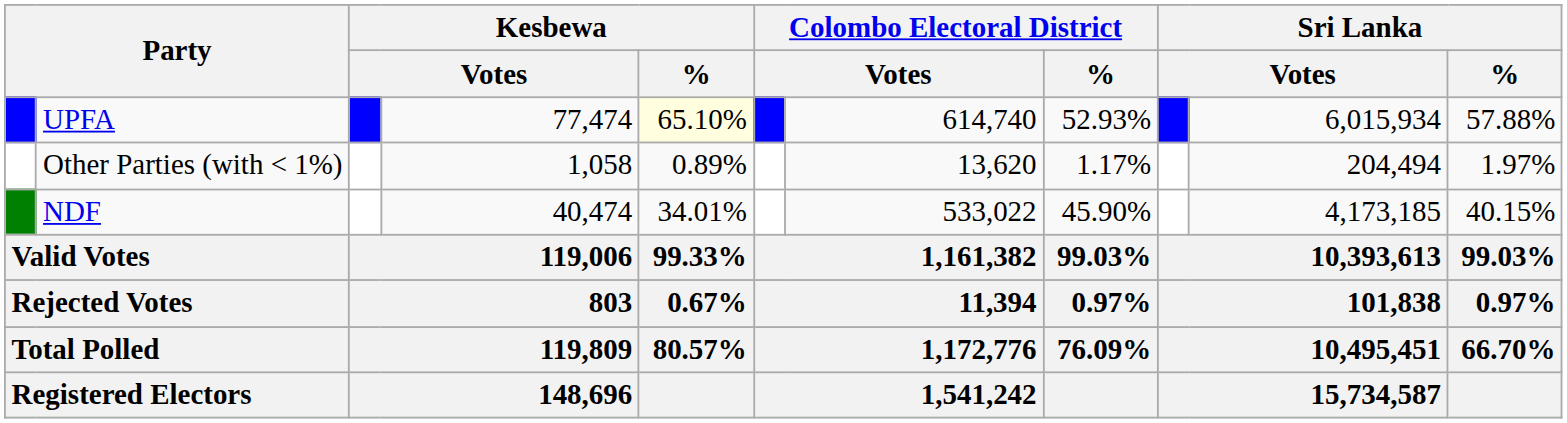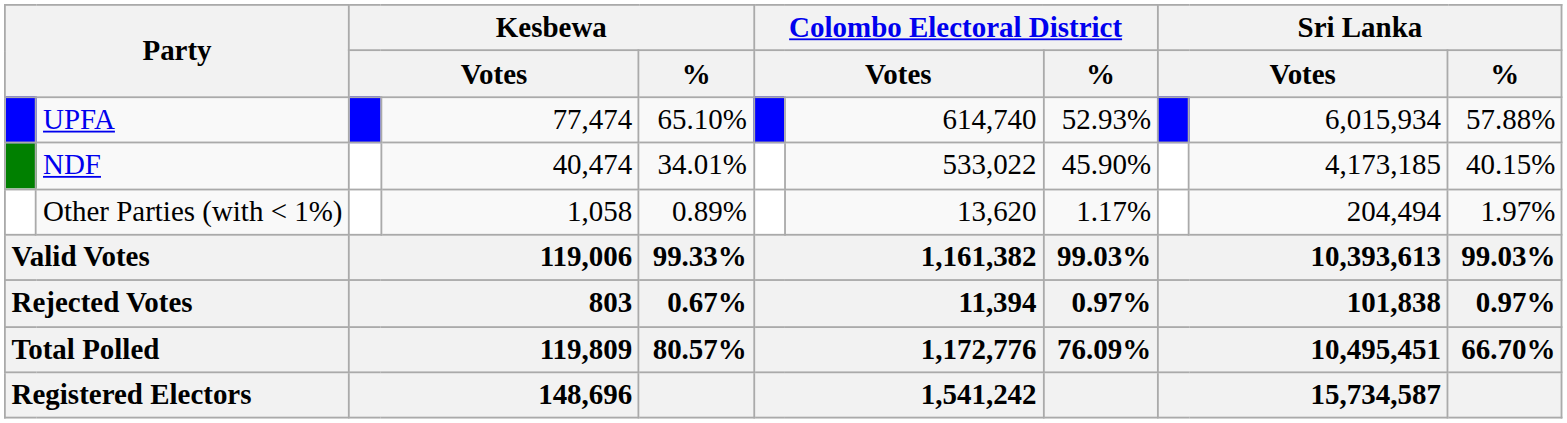 <table class="wikitable">
 <tr>
 <th colspan="2" width="144px"rowspan="2">Party</th>
 <th colspan="3" width="216px">Kesbewa</th>
 <th colspan="3" width="216px"><a href='#'>Colombo Electoral District</a></th>
 <th colspan="3" width="216px">Sri Lanka</th>
 </tr>
 <tr>
 <th colspan="2" width="144px">Votes</th>
 <th>%</th>
 <th colspan="2" width="144px">Votes</th>
 <th>%</th>
 <th colspan="2" width="144px">Votes</th>
 <th>%</th>
 </tr>
 <tr>
 <td style="background-color:blue;" width="10px"></td>
 <td style="text-align:left;"><a href='#'>UPFA</a></td>
 <td style="background-color:blue;" width="10px"></td>
 <td style="text-align:right;">77,474</td>
-<td style="background: lightyellow; text-align:right;">65.10%</td>
+<td style="text-align:right;">65.10%</td>
 <td style="background-color:blue;" width="10px"></td>
 <td style="text-align:right;">614,740</td>
 <td style="text-align:right;">52.93%</td>
 <td style="background-color:blue;" width="10px"></td>
 <td style="text-align:right;">6,015,934</td>
 <td style="text-align:right;">57.88%</td>
+</tr>
+<tr>
+<td style="background-color:green;" width="10px"></td>
+<td style="text-align:left;"><a href='#'>NDF</a></td>
+<td style="background-color:white;" width="10px"></td>
+<td style="text-align:right;">40,474</td>
+<td style="text-align:right;">34.01%</td>
+<td style="background-color:white;" width="10px"></td>
+<td style="text-align:right;">533,022</td>
+<td style="text-align:right;">45.90%</td>
+<td style="background-color:white;" width="10px"></td>
+<td style="text-align:right;">4,173,185</td>
+<td style="text-align:right;">40.15%</td>
 </tr>
 <tr>
 <td style="background-color:white;" width="10px"></td>
 <td style="text-align:left;">Other Parties (with < 1%)</td>
 <td style="background-color:white;" width="10px"></td>
 <td style="text-align:right;">1,058</td>
 <td style="text-align:right;">0.89%</td>
 <td style="background-color:white;" width="10px"></td>
 <td style="text-align:right;">13,620</td>
 <td style="text-align:right;">1.17%</td>
 <td style="background-color:white;" width="10px"></td>
 <td style="text-align:right;">204,494</td>
 <td style="text-align:right;">1.97%</td>
-</tr>
-<tr>
-<td style="background-color:green;" width="10px"></td>
-<td style="text-align:left;"><a href='#'>NDF</a></td>
-<td style="background-color:white;" width="10px"></td>
-<td style="text-align:right;">40,474</td>
-<td style="text-align:right;">34.01%</td>
-<td style="background-color:white;" width="10px"></td>
-<td style="text-align:right;">533,022</td>
-<td style="text-align:right;">45.90%</td>
-<td style="background-color:white;" width="10px"></td>
-<td style="text-align:right;">4,173,185</td>
-<td style="text-align:right;">40.15%</td>
 </tr>
 <tr>
 <th colspan="2" width="144px"style="text-align:left;">Valid Votes</th>
 <th style="text-align:right;"colspan="2" width="144px">119,006</th>
 <th style="text-align:right;">99.33%</th>
 <th style="text-align:right;"colspan="2" width="144px">1,161,382</th>
 <th style="text-align:right;">99.03%</th>
 <th style="text-align:right;"colspan="2" width="144px">10,393,613</th>
 <th style="text-align:right;">99.03%</th>
 </tr>
 <tr>
 <th colspan="2" width="144px"style="text-align:left;">Rejected Votes</th>
 <th style="text-align:right;"colspan="2" width="144px">803</th>
 <th style="text-align:right;">0.67%</th>
 <th style="text-align:right;"colspan="2" width="144px">11,394</th>
 <th style="text-align:right;">0.97%</th>
 <th style="text-align:right;"colspan="2" width="144px">101,838</th>
 <th style="text-align:right;">0.97%</th>
 </tr>
 <tr>
 <th colspan="2" width="144px"style="text-align:left;">Total Polled</th>
 <th style="text-align:right;"colspan="2" width="144px">119,809</th>
 <th style="text-align:right;">80.57%</th>
 <th style="text-align:right;"colspan="2" width="144px">1,172,776</th>
 <th style="text-align:right;">76.09%</th>
 <th style="text-align:right;"colspan="2" width="144px">10,495,451</th>
 <th style="text-align:right;">66.70%</th>
 </tr>
 <tr>
 <th colspan="2" width="144px"style="text-align:left;">Registered Electors</th>
 <th style="text-align:right;"colspan="2" width="144px">148,696</th>
 <th></th>
 <th style="text-align:right;"colspan="2" width="144px">1,541,242</th>
 <th></th>
 <th style="text-align:right;"colspan="2" width="144px">15,734,587</th>
 <th></th>
 </tr>
 </table>
